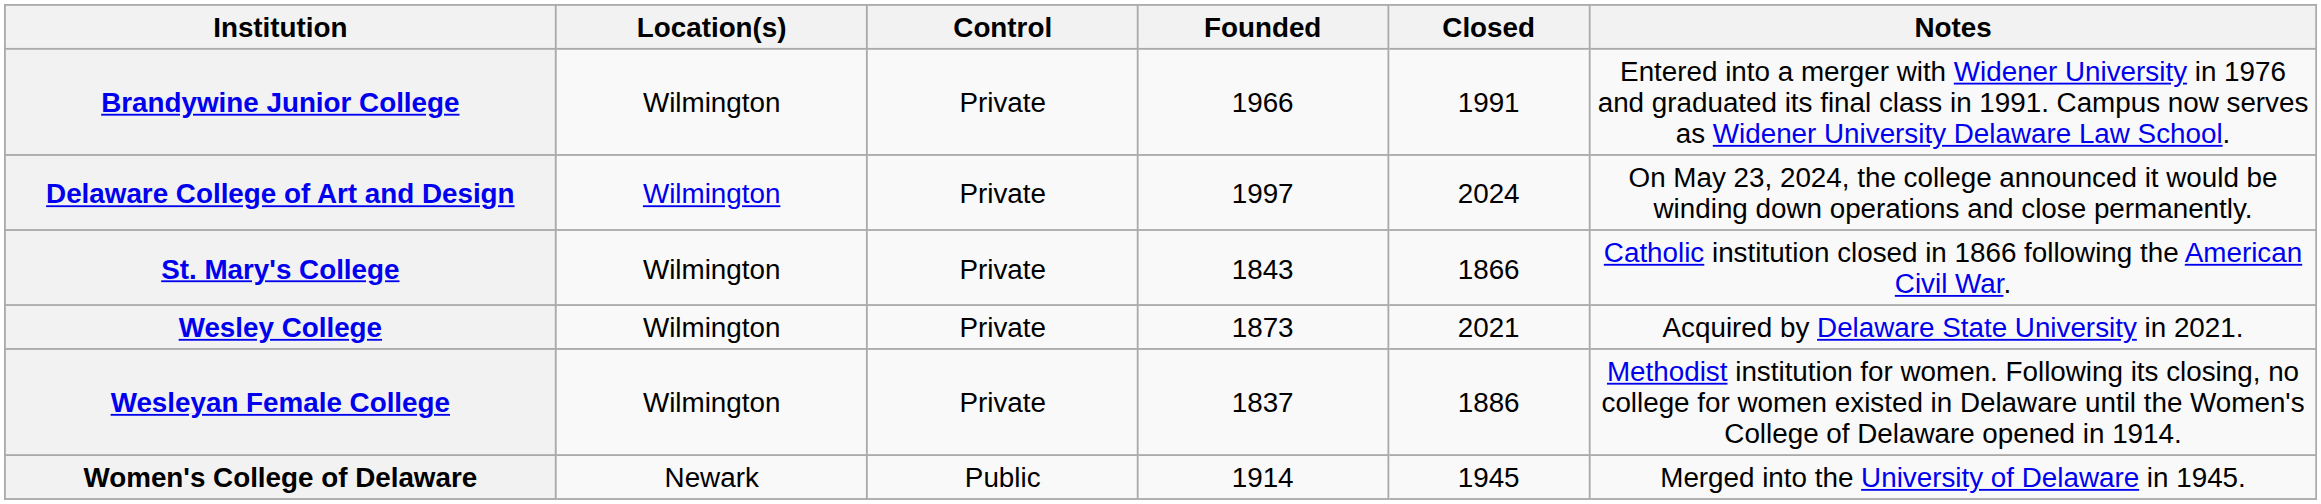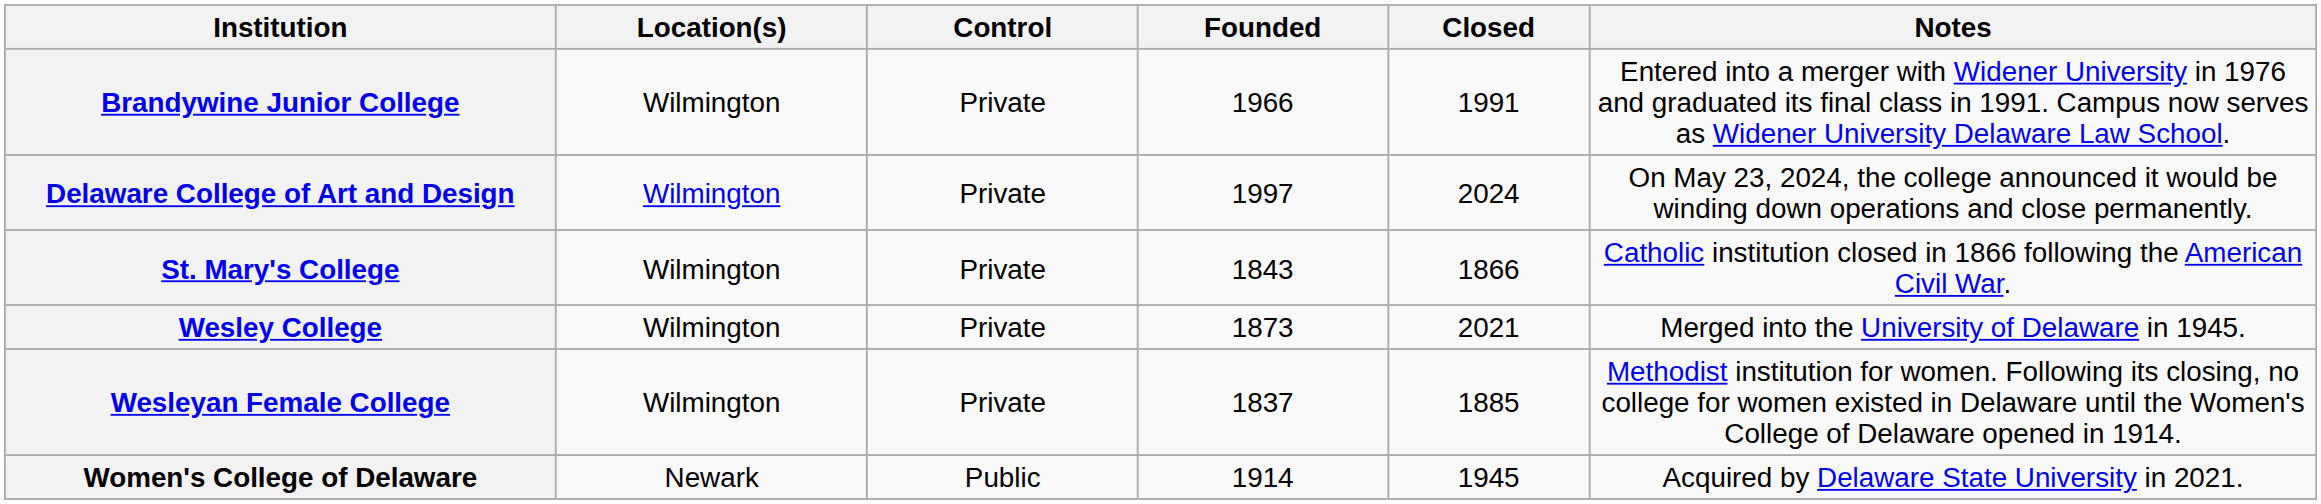 <table class="wikitable sortable plainrowheaders" style="text-align:left; width:100%; font-size:95%">
 <tr>
 <th scope="col" width="150">Institution</th>
 <th scope="col" width="50">Location(s)</th>
 <th scope="col" width="70">Control</th>
 <th scope="col" width="45">Founded</th>
 <th scope="col" width="45">Closed</th>
 <th class="wikitable unsortable" width="200">Notes</th>
 </tr>
 <tr>
 <th scope="row"><a href='#'>Brandywine Junior College</a></th>
 <td align="center">Wilmington</td>
 <td align="center">Private</td>
 <td align="center">1966</td>
 <td align="center">1991</td>
 <td align="center">Entered into a merger with <a href='#'>Widener University</a> in 1976 and graduated its final class in 1991. Campus now serves as <a href='#'>Widener University Delaware Law School</a>.</td>
 </tr>
 <tr>
 <th scope="row"><a href='#'>Delaware College of Art and Design</a></th>
 <td align="center"><a href='#'>Wilmington</a></td>
 <td align="center">Private</td>
 <td align="center">1997</td>
 <td align="center">2024</td>
 <td align="center">On May 23, 2024, the college announced it would be winding down operations and close permanently.</td>
 </tr>
 <tr>
 <th scope="row"><a href='#'>St. Mary's College</a></th>
 <td align="center">Wilmington</td>
 <td align="center">Private</td>
 <td align="center">1843</td>
 <td align="center">1866</td>
 <td align="center"><a href='#'>Catholic</a> institution closed in 1866 following the <a href='#'>American Civil War</a>.</td>
 </tr>
 <tr>
 <th scope="row"><a href='#'>Wesley College</a></th>
 <td align="center">Wilmington</td>
 <td align="center">Private</td>
 <td align="center">1873</td>
 <td align="center">2021</td>
-<td align="center">Acquired by <a href='#'>Delaware State University</a> in 2021.</td>
+<td align="center">Merged into the <a href='#'>University of Delaware</a> in 1945.</td>
 </tr>
 <tr>
 <th scope="row"><a href='#'>Wesleyan Female College</a></th>
 <td align="center">Wilmington</td>
 <td align="center">Private</td>
 <td align="center">1837</td>
-<td align="center">1886</td>
+<td align="center">1885</td>
 <td align="center"><a href='#'>Methodist</a> institution for women. Following its closing, no college for women existed in Delaware until the Women's College of Delaware opened in 1914.</td>
 </tr>
 <tr>
 <th scope="row">Women's College of Delaware</th>
 <td align="center">Newark</td>
 <td align="center">Public</td>
 <td align="center">1914</td>
 <td align="center">1945</td>
-<td align="center">Merged into the <a href='#'>University of Delaware</a> in 1945.</td>
+<td align="center">Acquired by <a href='#'>Delaware State University</a> in 2021.</td>
 </tr>
 </table>
